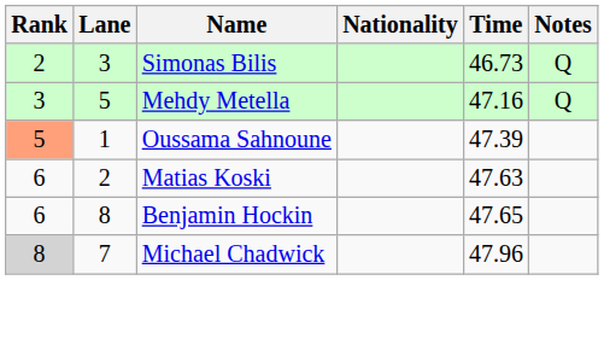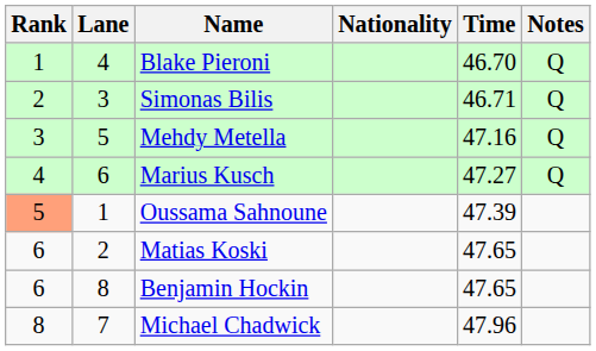 <table class="wikitable sortable" style="text-align:center">
 <tr>
 <th>Rank</th>
 <th>Lane</th>
 <th>Name</th>
 <th>Nationality</th>
 <th>Time</th>
 <th>Notes</th>
 </tr>
 <tr bgcolor=ccffcc>
+<td>1</td>
+<td>4</td>
+<td align=left><a href='#'>Blake Pieroni</a></td>
+<td align=left></td>
+<td>46.70</td>
+<td>Q</td>
+</tr>
+<tr bgcolor=ccffcc>
 <td>2</td>
 <td>3</td>
 <td align=left><a href='#'>Simonas Bilis</a></td>
 <td align=left></td>
-<td>46.73</td>
+<td>46.71</td>
 <td>Q</td>
 </tr>
 <tr bgcolor=ccffcc>
 <td>3</td>
 <td>5</td>
 <td align=left><a href='#'>Mehdy Metella</a></td>
 <td align=left></td>
 <td>47.16</td>
+<td>Q</td>
+</tr>
+<tr bgcolor=ccffcc>
+<td>4</td>
+<td>6</td>
+<td align=left><a href='#'>Marius Kusch</a></td>
+<td align=left></td>
+<td>47.27</td>
 <td>Q</td>
 </tr>
 <tr>
 <td style="background: lightsalmon;">5</td>
 <td>1</td>
 <td align=left><a href='#'>Oussama Sahnoune</a></td>
 <td align=left></td>
 <td>47.39</td>
 <td></td>
 </tr>
 <tr>
 <td>6</td>
 <td>2</td>
 <td align=left><a href='#'>Matias Koski</a></td>
 <td align=left></td>
-<td>47.63</td>
+<td>47.65</td>
 <td></td>
 </tr>
 <tr>
 <td>6</td>
 <td>8</td>
 <td align=left><a href='#'>Benjamin Hockin</a></td>
 <td align=left></td>
 <td>47.65</td>
 <td></td>
 </tr>
 <tr>
-<td style="background: lightgrey;">8</td>
+<td>8</td>
 <td>7</td>
 <td align=left><a href='#'>Michael Chadwick</a></td>
 <td align=left></td>
 <td>47.96</td>
 <td></td>
 </tr>
 </table>
